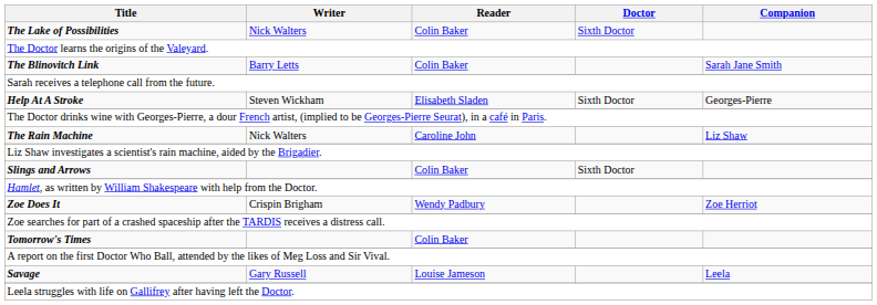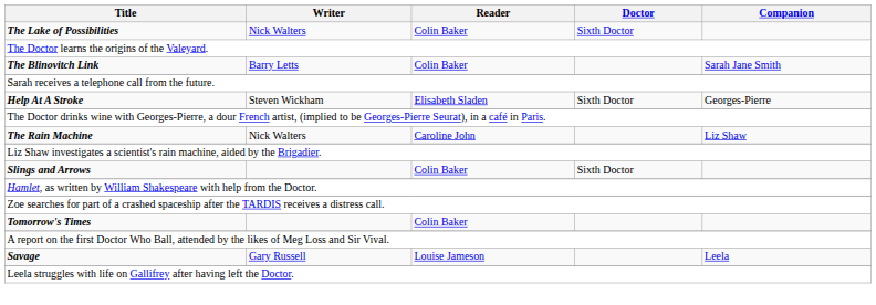 <table class="wikitable" width=100%>
 <tr>
 <th>Title</th>
 <th>Writer</th>
 <th>Reader</th>
 <th><a href='#'>Doctor</a></th>
 <th><a href='#'>Companion</a></th>
 </tr>
 <tr>
 <td><strong><em>The Lake of Possibilities</em></strong></td>
 <td><a href='#'>Nick Walters</a></td>
 <td><a href='#'>Colin Baker</a></td>
 <td><a href='#'>Sixth Doctor</a></td>
 <td></td>
 </tr>
 <tr style="background-color: #FFFFFF;">
 <td colspan="5"><a href='#'>The Doctor</a> learns the origins of the <a href='#'>Valeyard</a>.</td>
 </tr>
 <tr>
 <td><strong><em>The Blinovitch Link</em></strong></td>
 <td><a href='#'>Barry Letts</a></td>
 <td><a href='#'>Colin Baker</a></td>
 <td></td>
 <td><a href='#'>Sarah Jane Smith</a></td>
 </tr>
 <tr>
 </tr>
 <tr style="background-color: #FFFFFF;">
 <td colspan="5">Sarah receives a telephone call from the future.</td>
 </tr>
 <tr>
 <td><strong><em>Help At A Stroke</em></strong></td>
 <td>Steven Wickham</td>
 <td><a href='#'>Elisabeth Sladen</a></td>
 <td>Sixth Doctor</td>
 <td>Georges-Pierre</td>
 </tr>
 <tr>
 </tr>
 <tr style="background-color: #FFFFFF;">
 <td colspan="5">The Doctor drinks wine with Georges-Pierre, a dour <a href='#'>French</a> artist, (implied to be <a href='#'>Georges-Pierre Seurat</a>), in a <a href='#'>café</a> in <a href='#'>Paris</a>.</td>
 </tr>
 <tr>
 <td><strong><em>The Rain Machine</em></strong></td>
 <td>Nick Walters</td>
 <td><a href='#'>Caroline John</a></td>
 <td></td>
 <td><a href='#'>Liz Shaw</a></td>
 </tr>
 <tr>
 </tr>
 <tr style="background-color: #FFFFFF;">
 <td colspan="5">Liz Shaw investigates a scientist's rain machine, aided by the <a href='#'>Brigadier</a>.</td>
 </tr>
 <tr>
 <td><strong><em>Slings and Arrows</em></strong></td>
 <td></td>
 <td><a href='#'>Colin Baker</a></td>
 <td>Sixth Doctor</td>
 <td></td>
 </tr>
 <tr>
 </tr>
 <tr style="background-color: #FFFFFF;">
 <td colspan="5"><em><a href='#'>Hamlet</a></em>, as written by <a href='#'>William Shakespeare</a> with help from the Doctor.</td>
 </tr>
 <tr>
-<td><strong><em>Zoe Does It</em></strong></td>
-<td>Crispin Brigham</td>
-<td><a href='#'>Wendy Padbury</a></td>
-<td></td>
-<td><a href='#'>Zoe Herriot</a></td>
-</tr>
-<tr>
 </tr>
 <tr style="background-color: #FFFFFF;">
 <td colspan="5">Zoe searches for part of a crashed spaceship after the <a href='#'>TARDIS</a> receives a distress call.</td>
 </tr>
 <tr>
 <td><strong><em>Tomorrow's Times</em></strong></td>
 <td></td>
 <td><a href='#'>Colin Baker</a></td>
 <td></td>
 <td></td>
 </tr>
 <tr>
 </tr>
 <tr style="background-color: #FFFFFF;">
 <td colspan="5">A report on the first Doctor Who Ball, attended by the likes of Meg Loss and Sir Vival.</td>
 </tr>
 <tr>
 <td><strong><em>Savage</em></strong></td>
 <td><a href='#'>Gary Russell</a></td>
 <td><a href='#'>Louise Jameson</a></td>
 <td></td>
 <td><a href='#'>Leela</a></td>
 </tr>
 <tr>
 </tr>
 <tr style="background-color: #FFFFFF;">
 <td colspan="5">Leela struggles with life on <a href='#'>Gallifrey</a> after having left the <a href='#'>Doctor</a>.</td>
 </tr>
 </table>
